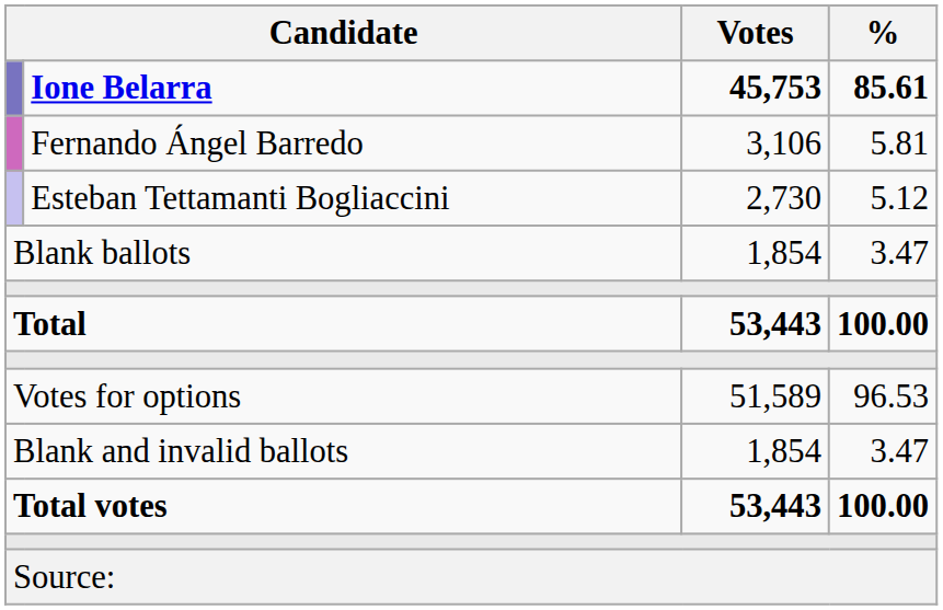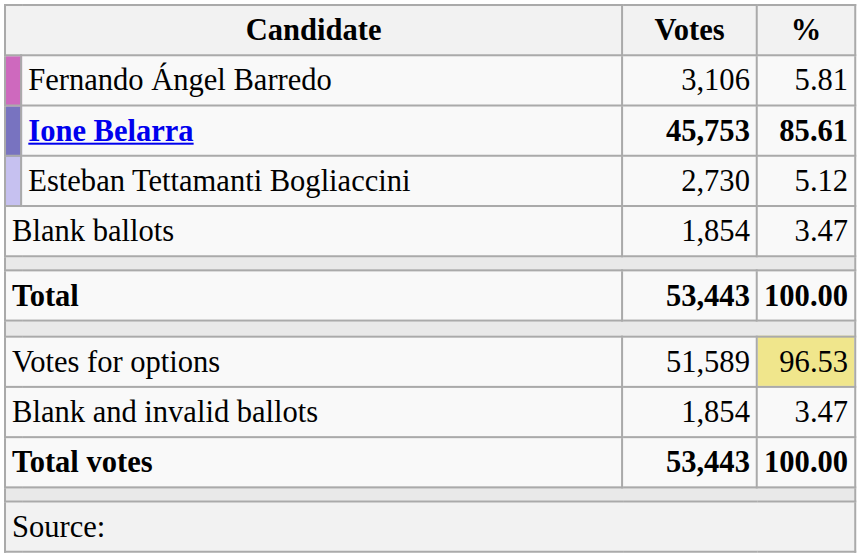 <table class="wikitable" style="text-align:right; font-size:95%;">
 <tr>
 <th colspan="2" width="300">Candidate</th>
 <th width="60">Votes</th>
 <th width="40">%</th>
 </tr>
 <tr>
+<td bgcolor="#CE69BE"></td>
+<td align="left">Fernando Ángel Barredo</td>
+<td>3,106</td>
+<td>5.81</td>
+</tr>
+<tr>
 <td width="1" bgcolor="#7873C0"></td>
 <td align="left"><strong><a href='#'>Ione Belarra</a></strong></td>
 <td><strong>45,753</strong></td>
 <td><strong>85.61</strong></td>
-</tr>
-<tr>
-<td bgcolor="#CE69BE"></td>
-<td align="left">Fernando Ángel Barredo</td>
-<td>3,106</td>
-<td>5.81</td>
 </tr>
 <tr>
 <td bgcolor="#C6C1F0"></td>
 <td align="left">Esteban Tettamanti Bogliaccini</td>
 <td>2,730</td>
 <td>5.12</td>
 </tr>
 <tr>
 <td colspan="2" align="left">Blank ballots</td>
 <td>1,854</td>
 <td>3.47</td>
 </tr>
 <tr>
 <td colspan="4" bgcolor="#E9E9E9"></td>
 </tr>
 <tr style="font-weight:bold;">
 <td colspan="2" align="left">Total</td>
 <td>53,443</td>
 <td>100.00</td>
 </tr>
 <tr>
 <td colspan="4" bgcolor="#E9E9E9"></td>
 </tr>
 <tr>
 <td colspan="2" align="left">Votes for options</td>
 <td>51,589</td>
-<td>96.53</td>
+<td style="background: khaki;">96.53</td>
 </tr>
 <tr>
 <td colspan="2" align="left">Blank and invalid ballots</td>
 <td>1,854</td>
 <td>3.47</td>
 </tr>
 <tr style="font-weight:bold;">
 <td colspan="2" align="left">Total votes</td>
 <td>53,443</td>
 <td>100.00</td>
 </tr>
 <tr>
 <td colspan="4" bgcolor="#E9E9E9"></td>
 </tr>
 <tr style="background-color:#F2F2F2">
 <td colspan="4" align="left">Source: </td>
 </tr>
 </table>
